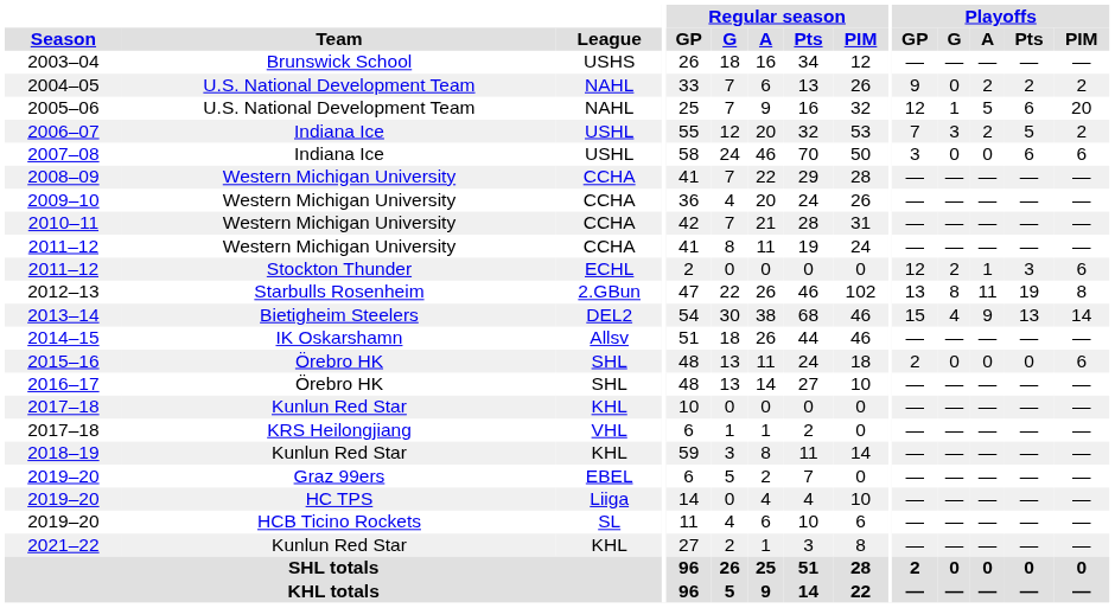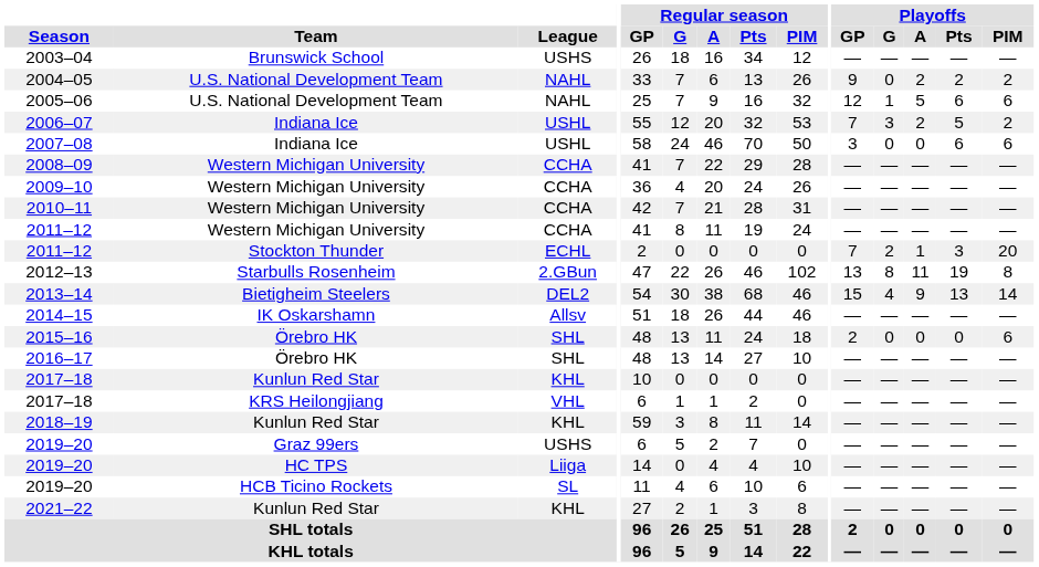 <table border="0" cellpadding="1" cellspacing="0" style="text-align:center; width:60em">
 <tr bgcolor="#e0e0e0">
 <th colspan="3" bgcolor="#ffffff"></th>
 <th rowspan="99" bgcolor="#ffffff"></th>
 <th colspan="5"><a href='#'>Regular season</a></th>
 <th rowspan="99" bgcolor="#ffffff"></th>
 <th colspan="5"><a href='#'>Playoffs</a></th>
 </tr>
 <tr bgcolor="#e0e0e0">
 <th><a href='#'>Season</a></th>
 <th>Team</th>
 <th>League</th>
 <th>GP</th>
 <th><a href='#'>G</a></th>
 <th><a href='#'>A</a></th>
 <th><a href='#'>Pts</a></th>
 <th><a href='#'>PIM</a></th>
 <th>GP</th>
 <th>G</th>
 <th>A</th>
 <th>Pts</th>
 <th>PIM</th>
 </tr>
 <tr>
 <td>2003–04</td>
 <td><a href='#'>Brunswick School</a></td>
 <td>USHS</td>
 <td>26</td>
 <td>18</td>
 <td>16</td>
 <td>34</td>
 <td>12</td>
 <td>—</td>
 <td>—</td>
 <td>—</td>
 <td>—</td>
 <td>—</td>
 </tr>
 <tr bgcolor="#f0f0f0">
 <td>2004–05</td>
 <td><a href='#'>U.S. National Development Team</a></td>
 <td><a href='#'>NAHL</a></td>
 <td>33</td>
 <td>7</td>
 <td>6</td>
 <td>13</td>
 <td>26</td>
 <td>9</td>
 <td>0</td>
 <td>2</td>
 <td>2</td>
 <td>2</td>
 </tr>
 <tr>
 <td>2005–06</td>
 <td>U.S. National Development Team</td>
 <td>NAHL</td>
 <td>25</td>
 <td>7</td>
 <td>9</td>
 <td>16</td>
 <td>32</td>
 <td>12</td>
 <td>1</td>
 <td>5</td>
 <td>6</td>
-<td>20</td>
+<td>6</td>
 </tr>
 <tr bgcolor="#f0f0f0">
 <td><a href='#'>2006–07</a></td>
 <td><a href='#'>Indiana Ice</a></td>
 <td><a href='#'>USHL</a></td>
 <td>55</td>
 <td>12</td>
 <td>20</td>
 <td>32</td>
 <td>53</td>
 <td>7</td>
 <td>3</td>
 <td>2</td>
 <td>5</td>
 <td>2</td>
 </tr>
 <tr>
 <td><a href='#'>2007–08</a></td>
 <td>Indiana Ice</td>
 <td>USHL</td>
 <td>58</td>
 <td>24</td>
 <td>46</td>
 <td>70</td>
 <td>50</td>
 <td>3</td>
 <td>0</td>
 <td>0</td>
 <td>6</td>
 <td>6</td>
 </tr>
 <tr bgcolor="#f0f0f0">
 <td><a href='#'>2008–09</a></td>
 <td><a href='#'>Western Michigan University</a></td>
 <td><a href='#'>CCHA</a></td>
 <td>41</td>
 <td>7</td>
 <td>22</td>
 <td>29</td>
 <td>28</td>
 <td>—</td>
 <td>—</td>
 <td>—</td>
 <td>—</td>
 <td>—</td>
 </tr>
 <tr>
 <td><a href='#'>2009–10</a></td>
 <td>Western Michigan University</td>
 <td>CCHA</td>
 <td>36</td>
 <td>4</td>
 <td>20</td>
 <td>24</td>
 <td>26</td>
 <td>—</td>
 <td>—</td>
 <td>—</td>
 <td>—</td>
 <td>—</td>
 </tr>
 <tr bgcolor="#f0f0f0">
 <td><a href='#'>2010–11</a></td>
 <td>Western Michigan University</td>
 <td>CCHA</td>
 <td>42</td>
 <td>7</td>
 <td>21</td>
 <td>28</td>
 <td>31</td>
 <td>—</td>
 <td>—</td>
 <td>—</td>
 <td>—</td>
 <td>—</td>
 </tr>
 <tr>
 <td><a href='#'>2011–12</a></td>
 <td>Western Michigan University</td>
 <td>CCHA</td>
 <td>41</td>
 <td>8</td>
 <td>11</td>
 <td>19</td>
 <td>24</td>
 <td>—</td>
 <td>—</td>
 <td>—</td>
 <td>—</td>
 <td>—</td>
 </tr>
 <tr bgcolor="#f0f0f0">
 <td><a href='#'>2011–12</a></td>
 <td><a href='#'>Stockton Thunder</a></td>
 <td><a href='#'>ECHL</a></td>
 <td>2</td>
 <td>0</td>
 <td>0</td>
 <td>0</td>
 <td>0</td>
-<td>12</td>
+<td>7</td>
 <td>2</td>
 <td>1</td>
 <td>3</td>
-<td>6</td>
+<td>20</td>
 </tr>
 <tr>
 <td>2012–13</td>
 <td><a href='#'>Starbulls Rosenheim</a></td>
 <td><a href='#'>2.GBun</a></td>
 <td>47</td>
 <td>22</td>
 <td>26</td>
 <td>46</td>
 <td>102</td>
 <td>13</td>
 <td>8</td>
 <td>11</td>
 <td>19</td>
 <td>8</td>
 </tr>
 <tr bgcolor="#f0f0f0">
 <td><a href='#'>2013–14</a></td>
 <td><a href='#'>Bietigheim Steelers</a></td>
 <td><a href='#'>DEL2</a></td>
 <td>54</td>
 <td>30</td>
 <td>38</td>
 <td>68</td>
 <td>46</td>
 <td>15</td>
 <td>4</td>
 <td>9</td>
 <td>13</td>
 <td>14</td>
 </tr>
 <tr>
 <td><a href='#'>2014–15</a></td>
 <td><a href='#'>IK Oskarshamn</a></td>
 <td><a href='#'>Allsv</a></td>
 <td>51</td>
 <td>18</td>
 <td>26</td>
 <td>44</td>
 <td>46</td>
 <td>—</td>
 <td>—</td>
 <td>—</td>
 <td>—</td>
 <td>—</td>
 </tr>
 <tr bgcolor="#f0f0f0">
 <td><a href='#'>2015–16</a></td>
 <td><a href='#'>Örebro HK</a></td>
 <td><a href='#'>SHL</a></td>
 <td>48</td>
 <td>13</td>
 <td>11</td>
 <td>24</td>
 <td>18</td>
 <td>2</td>
 <td>0</td>
 <td>0</td>
 <td>0</td>
 <td>6</td>
 </tr>
 <tr>
 <td><a href='#'>2016–17</a></td>
 <td>Örebro HK</td>
 <td>SHL</td>
 <td>48</td>
 <td>13</td>
 <td>14</td>
 <td>27</td>
 <td>10</td>
 <td>—</td>
 <td>—</td>
 <td>—</td>
 <td>—</td>
 <td>—</td>
 </tr>
 <tr bgcolor="#f0f0f0">
 <td><a href='#'>2017–18</a></td>
 <td><a href='#'>Kunlun Red Star</a></td>
 <td><a href='#'>KHL</a></td>
 <td>10</td>
 <td>0</td>
 <td>0</td>
 <td>0</td>
 <td>0</td>
 <td>—</td>
 <td>—</td>
 <td>—</td>
 <td>—</td>
 <td>—</td>
 </tr>
 <tr>
 <td>2017–18</td>
 <td><a href='#'>KRS Heilongjiang</a></td>
 <td><a href='#'>VHL</a></td>
 <td>6</td>
 <td>1</td>
 <td>1</td>
 <td>2</td>
 <td>0</td>
 <td>—</td>
 <td>—</td>
 <td>—</td>
 <td>—</td>
 <td>—</td>
 </tr>
 <tr bgcolor="#f0f0f0">
 <td><a href='#'>2018–19</a></td>
 <td>Kunlun Red Star</td>
 <td>KHL</td>
 <td>59</td>
 <td>3</td>
 <td>8</td>
 <td>11</td>
 <td>14</td>
 <td>—</td>
 <td>—</td>
 <td>—</td>
 <td>—</td>
 <td>—</td>
 </tr>
 <tr>
 <td><a href='#'>2019–20</a></td>
 <td><a href='#'>Graz 99ers</a></td>
-<td><a href='#'>EBEL</a></td>
+<td>USHS</td>
 <td>6</td>
 <td>5</td>
 <td>2</td>
 <td>7</td>
 <td>0</td>
 <td>—</td>
 <td>—</td>
 <td>—</td>
 <td>—</td>
 <td>—</td>
 </tr>
 <tr bgcolor="#f0f0f0">
 <td><a href='#'>2019–20</a></td>
 <td><a href='#'>HC TPS</a></td>
 <td><a href='#'>Liiga</a></td>
 <td>14</td>
 <td>0</td>
 <td>4</td>
 <td>4</td>
 <td>10</td>
 <td>—</td>
 <td>—</td>
 <td>—</td>
 <td>—</td>
 <td>—</td>
 </tr>
 <tr>
 <td 2019–20 Swiss League season>2019–20</td>
 <td><a href='#'>HCB Ticino Rockets</a></td>
 <td><a href='#'>SL</a></td>
 <td>11</td>
 <td>4</td>
 <td>6</td>
 <td>10</td>
 <td>6</td>
 <td>—</td>
 <td>—</td>
 <td>—</td>
 <td>—</td>
 <td>—</td>
 </tr>
 <tr bgcolor="#f0f0f0">
 <td><a href='#'>2021–22</a></td>
 <td>Kunlun Red Star</td>
 <td>KHL</td>
 <td>27</td>
 <td>2</td>
 <td>1</td>
 <td>3</td>
 <td>8</td>
 <td>—</td>
 <td>—</td>
 <td>—</td>
 <td>—</td>
 <td>—</td>
 </tr>
 <tr bgcolor="#e0e0e0">
 <th colspan="3">SHL totals</th>
 <th>96</th>
 <th>26</th>
 <th>25</th>
 <th>51</th>
 <th>28</th>
 <th>2</th>
 <th>0</th>
 <th>0</th>
 <th>0</th>
 <th>0</th>
 </tr>
 <tr bgcolor="#e0e0e0">
 <th colspan="3">KHL totals</th>
 <th>96</th>
 <th>5</th>
 <th>9</th>
 <th>14</th>
 <th>22</th>
 <th>—</th>
 <th>—</th>
 <th>—</th>
 <th>—</th>
 <th>—</th>
 </tr>
 </table>
